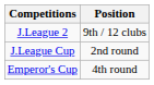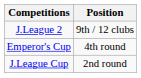 <table class="wikitable" style="text-align:center;">
 <tr>
 <th>Competitions</th>
 <th>Position</th>
 </tr>
 <tr>
 <td><a href='#'>J.League 2</a></td>
 <td>9th / 12 clubs</td>
 </tr>
 <tr>
+<td><a href='#'>Emperor's Cup</a></td>
+<td>4th round</td>
+</tr>
+<tr>
 <td><a href='#'>J.League Cup</a></td>
 <td>2nd round</td>
 </tr>
-<tr>
-<td><a href='#'>Emperor's Cup</a></td>
-<td>4th round</td>
-</tr>
 </table>
